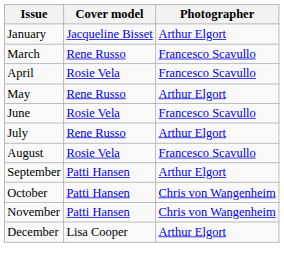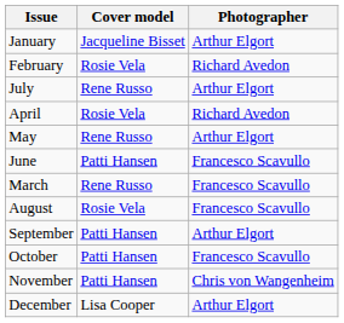 <table class="sortable wikitable">
 <tr>
 <th>Issue</th>
 <th>Cover model</th>
 <th>Photographer</th>
 </tr>
 <tr>
 <td>January</td>
 <td><a href='#'>Jacqueline Bisset</a></td>
 <td><a href='#'>Arthur Elgort</a></td>
 </tr>
 <tr>
-<td>March</td>
+<td>February</td>
+<td><a href='#'>Rosie Vela</a></td>
+<td><a href='#'>Richard Avedon</a></td>
+</tr>
+<tr>
+<td>July</td>
 <td><a href='#'>Rene Russo</a></td>
-<td><a href='#'>Francesco Scavullo</a></td>
+<td><a href='#'>Arthur Elgort</a></td>
 </tr>
 <tr>
 <td>April</td>
 <td><a href='#'>Rosie Vela</a></td>
-<td><a href='#'>Francesco Scavullo</a></td>
+<td><a href='#'>Richard Avedon</a></td>
 </tr>
 <tr>
 <td>May</td>
 <td><a href='#'>Rene Russo</a></td>
 <td><a href='#'>Arthur Elgort</a></td>
 </tr>
 <tr>
 <td>June</td>
-<td><a href='#'>Rosie Vela</a></td>
+<td><a href='#'>Patti Hansen</a></td>
 <td><a href='#'>Francesco Scavullo</a></td>
 </tr>
 <tr>
-<td>July</td>
+<td>March</td>
 <td><a href='#'>Rene Russo</a></td>
-<td><a href='#'>Arthur Elgort</a></td>
+<td><a href='#'>Francesco Scavullo</a></td>
 </tr>
 <tr>
 <td>August</td>
 <td><a href='#'>Rosie Vela</a></td>
 <td><a href='#'>Francesco Scavullo</a></td>
 </tr>
 <tr>
 <td>September</td>
 <td><a href='#'>Patti Hansen</a></td>
 <td><a href='#'>Arthur Elgort</a></td>
 </tr>
 <tr>
 <td>October</td>
 <td><a href='#'>Patti Hansen</a></td>
-<td><a href='#'>Chris von Wangenheim</a></td>
+<td><a href='#'>Francesco Scavullo</a></td>
 </tr>
 <tr>
 <td>November</td>
 <td><a href='#'>Patti Hansen</a></td>
 <td><a href='#'>Chris von Wangenheim</a></td>
 </tr>
 <tr>
 <td>December</td>
 <td>Lisa Cooper</td>
 <td><a href='#'>Arthur Elgort</a></td>
 </tr>
 </table>
